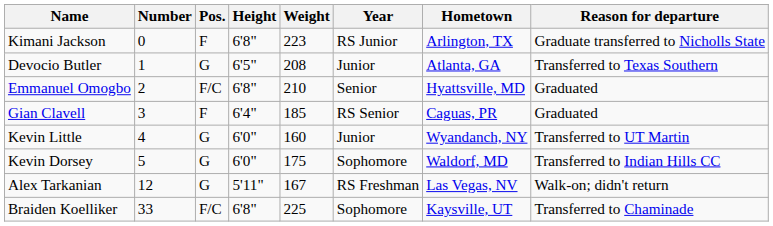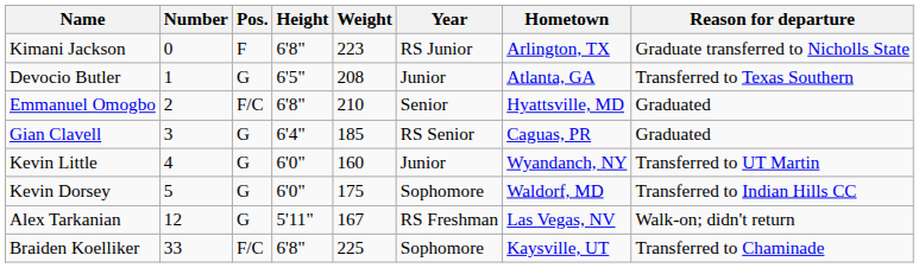 <table class="wikitable sortable" border="1">
 <tr>
 <th>Name</th>
 <th>Number</th>
 <th>Pos.</th>
 <th>Height</th>
 <th>Weight</th>
 <th>Year</th>
 <th>Hometown</th>
 <th class="unsortable">Reason for departure</th>
 </tr>
 <tr>
 <td>Kimani Jackson</td>
 <td>0</td>
 <td>F</td>
 <td>6'8"</td>
 <td>223</td>
 <td>RS Junior</td>
 <td><a href='#'>Arlington, TX</a></td>
 <td>Graduate transferred to <a href='#'>Nicholls State</a></td>
 </tr>
 <tr>
 <td>Devocio Butler</td>
 <td>1</td>
 <td>G</td>
 <td>6'5"</td>
 <td>208</td>
 <td>Junior</td>
 <td><a href='#'>Atlanta, GA</a></td>
 <td>Transferred to <a href='#'>Texas Southern</a></td>
 </tr>
 <tr>
 <td><a href='#'>Emmanuel Omogbo</a></td>
 <td>2</td>
 <td>F/C</td>
 <td>6'8"</td>
 <td>210</td>
 <td>Senior</td>
 <td><a href='#'>Hyattsville, MD</a></td>
 <td>Graduated</td>
 </tr>
 <tr>
 <td><a href='#'>Gian Clavell</a></td>
 <td>3</td>
-<td>F</td>
+<td>G</td>
 <td>6'4"</td>
 <td>185</td>
 <td>RS Senior</td>
 <td><a href='#'>Caguas, PR</a></td>
 <td>Graduated</td>
 </tr>
 <tr>
 <td>Kevin Little</td>
 <td>4</td>
 <td>G</td>
 <td>6'0"</td>
 <td>160</td>
 <td>Junior</td>
 <td><a href='#'>Wyandanch, NY</a></td>
 <td>Transferred to <a href='#'>UT Martin</a></td>
 </tr>
 <tr>
 <td>Kevin Dorsey</td>
 <td>5</td>
 <td>G</td>
 <td>6'0"</td>
 <td>175</td>
 <td>Sophomore</td>
 <td><a href='#'>Waldorf, MD</a></td>
 <td>Transferred to <a href='#'>Indian Hills CC</a></td>
 </tr>
 <tr>
 <td>Alex Tarkanian</td>
 <td>12</td>
 <td>G</td>
 <td>5'11"</td>
 <td>167</td>
 <td>RS Freshman</td>
 <td><a href='#'>Las Vegas, NV</a></td>
 <td>Walk-on; didn't return</td>
 </tr>
 <tr>
 <td>Braiden Koelliker</td>
 <td>33</td>
 <td>F/C</td>
 <td>6'8"</td>
 <td>225</td>
 <td>Sophomore</td>
 <td><a href='#'>Kaysville, UT</a></td>
 <td>Transferred to <a href='#'>Chaminade</a></td>
 </tr>
 </table>
